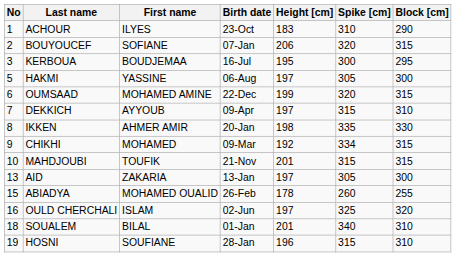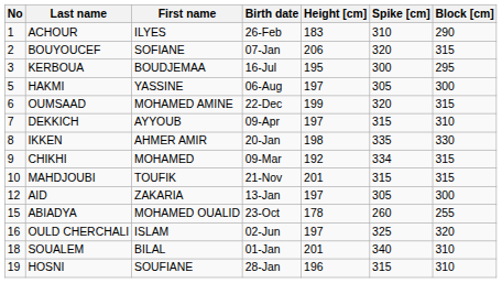 <table class="wikitable">
 <tr>
 <th>No</th>
 <th>Last name</th>
 <th>First name</th>
 <th>Birth date</th>
 <th>Height [cm]</th>
 <th>Spike [cm]</th>
 <th>Block [cm]</th>
 </tr>
 <tr>
 <td>1</td>
 <td>ACHOUR</td>
 <td>ILYES</td>
-<td>23-Oct</td>
+<td>26-Feb</td>
 <td>183</td>
 <td>310</td>
 <td>290</td>
 </tr>
 <tr>
 <td>2</td>
 <td>BOUYOUCEF</td>
 <td>SOFIANE</td>
 <td>07-Jan</td>
 <td>206</td>
 <td>320</td>
 <td>315</td>
 </tr>
 <tr>
 <td>3</td>
 <td>KERBOUA</td>
 <td>BOUDJEMAA</td>
 <td>16-Jul</td>
 <td>195</td>
 <td>300</td>
 <td>295</td>
 </tr>
 <tr>
 <td>5</td>
 <td>HAKMI</td>
 <td>YASSINE</td>
 <td>06-Aug</td>
 <td>197</td>
 <td>305</td>
 <td>300</td>
 </tr>
 <tr>
 <td>6</td>
 <td>OUMSAAD</td>
 <td>MOHAMED AMINE</td>
 <td>22-Dec</td>
 <td>199</td>
 <td>320</td>
 <td>315</td>
 </tr>
 <tr>
 <td>7</td>
 <td>DEKKICH</td>
 <td>AYYOUB</td>
 <td>09-Apr</td>
 <td>197</td>
 <td>315</td>
 <td>310</td>
 </tr>
 <tr>
 <td>8</td>
 <td>IKKEN</td>
 <td>AHMER AMIR</td>
 <td>20-Jan</td>
 <td>198</td>
 <td>335</td>
 <td>330</td>
 </tr>
 <tr>
 <td>9</td>
 <td>CHIKHI</td>
 <td>MOHAMED</td>
 <td>09-Mar</td>
 <td>192</td>
 <td>334</td>
 <td>315</td>
 </tr>
 <tr>
 <td>10</td>
 <td>MAHDJOUBI</td>
 <td>TOUFIK</td>
 <td>21-Nov</td>
 <td>201</td>
 <td>315</td>
 <td>315</td>
 </tr>
 <tr>
-<td>13</td>
+<td>12</td>
 <td>AID</td>
 <td>ZAKARIA</td>
 <td>13-Jan</td>
 <td>197</td>
 <td>305</td>
 <td>300</td>
 </tr>
 <tr>
 <td>15</td>
 <td>ABIADYA</td>
 <td>MOHAMED OUALID</td>
-<td>26-Feb</td>
+<td>23-Oct</td>
 <td>178</td>
 <td>260</td>
 <td>255</td>
 </tr>
 <tr>
 <td>16</td>
 <td>OULD CHERCHALI</td>
 <td>ISLAM</td>
 <td>02-Jun</td>
 <td>197</td>
 <td>325</td>
 <td>320</td>
 </tr>
 <tr>
 <td>18</td>
 <td>SOUALEM</td>
 <td>BILAL</td>
 <td>01-Jan</td>
 <td>201</td>
 <td>340</td>
 <td>310</td>
 </tr>
 <tr>
 <td>19</td>
 <td>HOSNI</td>
 <td>SOUFIANE</td>
 <td>28-Jan</td>
 <td>196</td>
 <td>315</td>
 <td>310</td>
 </tr>
 </table>
